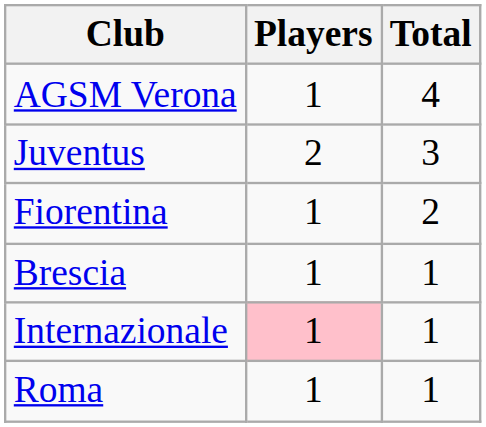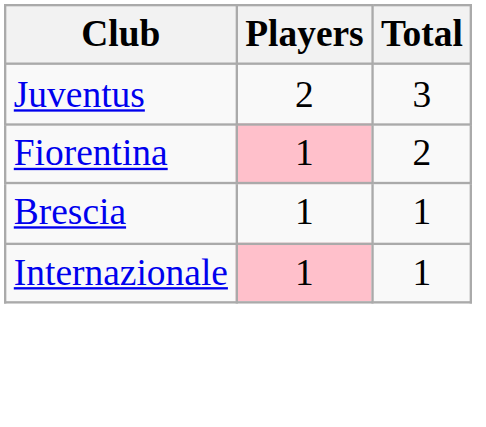 <table class="sortable wikitable">
 <tr>
 <th>Club</th>
 <th>Players</th>
 <th>Total</th>
-</tr>
-<tr>
-<td><a href='#'>AGSM Verona</a></td>
-<td align=center>1</td>
-<td align=center>4</td>
 </tr>
 <tr>
 <td><a href='#'>Juventus</a></td>
 <td align=center>2</td>
 <td align=center>3</td>
 </tr>
 <tr>
 <td><a href='#'>Fiorentina</a></td>
-<td align=center>1</td>
+<td align=center style="background: pink;">1</td>
 <td align=center>2</td>
 </tr>
 <tr>
 <td><a href='#'>Brescia</a></td>
 <td align=center>1</td>
 <td align=center>1</td>
 </tr>
 <tr>
 <td><a href='#'>Internazionale</a></td>
 <td align=center style="background: pink;">1</td>
 <td align=center>1</td>
 </tr>
-<tr>
-<td><a href='#'>Roma</a></td>
-<td align=center>1</td>
-<td align=center>1</td>
-</tr>
 </table>
